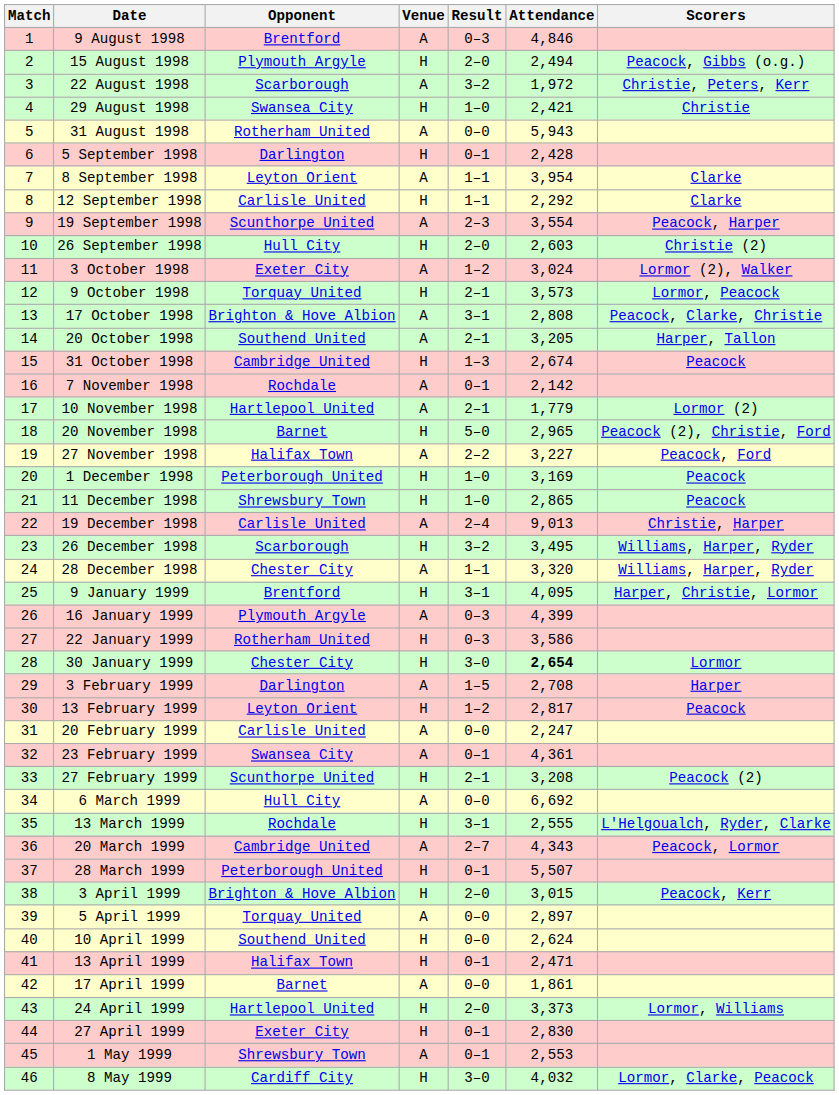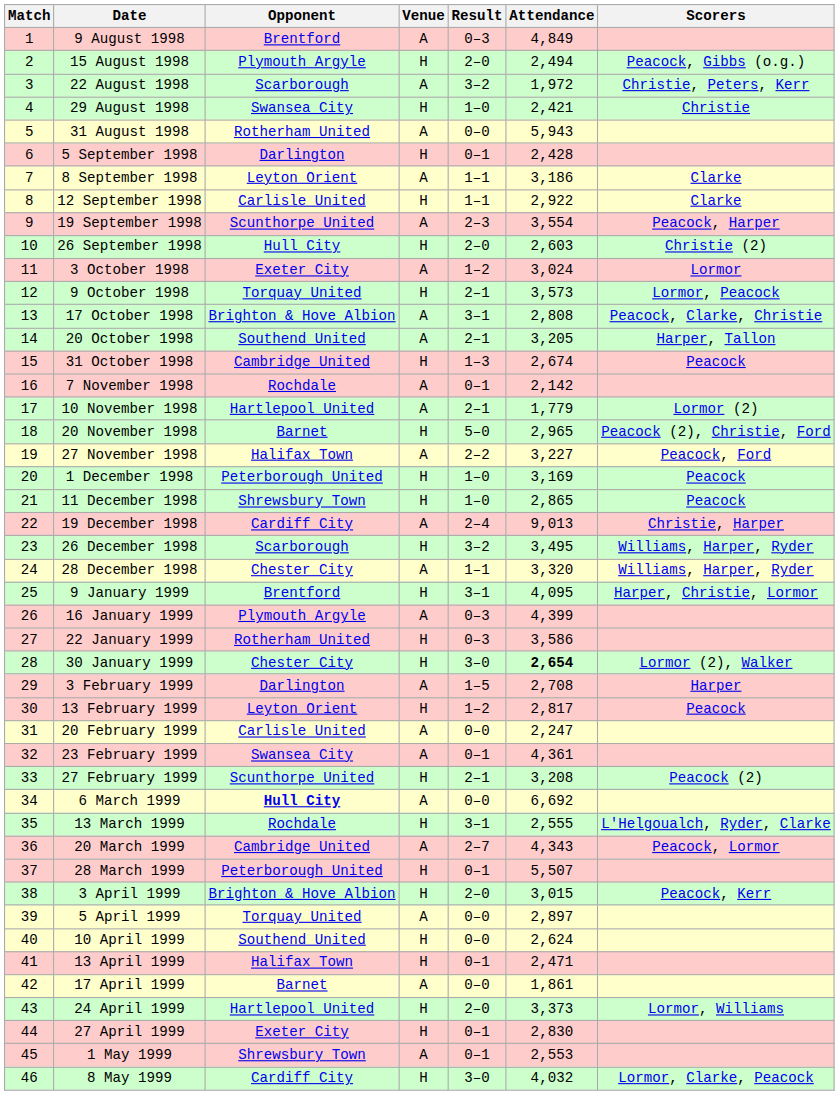 <table class="wikitable " style="font-size:100%; text-align:center">
 <tr>
 <th>Match</th>
 <th>Date</th>
 <th>Opponent</th>
 <th>Venue</th>
 <th>Result</th>
 <th>Attendance</th>
 <th>Scorers</th>
 </tr>
 <tr style="background: #FFCCCC;">
 <td>1</td>
 <td>9 August 1998</td>
 <td><a href='#'>Brentford</a></td>
 <td>A</td>
 <td>0–3</td>
-<td>4,846</td>
+<td>4,849</td>
 <td></td>
 </tr>
 <tr style="background: #CCFFCC;">
 <td>2</td>
 <td>15 August 1998</td>
 <td><a href='#'>Plymouth Argyle</a></td>
 <td>H</td>
 <td>2–0</td>
 <td>2,494</td>
 <td><a href='#'>Peacock</a>, <a href='#'>Gibbs</a> (o.g.)</td>
 </tr>
 <tr style="background: #CCFFCC;">
 <td>3</td>
 <td>22 August 1998</td>
 <td><a href='#'>Scarborough</a></td>
 <td>A</td>
 <td>3–2</td>
 <td>1,972</td>
 <td><a href='#'>Christie</a>, <a href='#'>Peters</a>, <a href='#'>Kerr</a></td>
 </tr>
 <tr style="background: #CCFFCC;">
 <td>4</td>
 <td>29 August 1998</td>
 <td><a href='#'>Swansea City</a></td>
 <td>H</td>
 <td>1–0</td>
 <td>2,421</td>
 <td><a href='#'>Christie</a></td>
 </tr>
 <tr style="background: #FFFFCC;">
 <td>5</td>
 <td>31 August 1998</td>
 <td><a href='#'>Rotherham United</a></td>
 <td>A</td>
 <td>0–0</td>
 <td>5,943</td>
 <td></td>
 </tr>
 <tr style="background: #FFCCCC;">
 <td>6</td>
 <td>5 September 1998</td>
 <td><a href='#'>Darlington</a></td>
 <td>H</td>
 <td>0–1</td>
 <td>2,428</td>
 <td></td>
 </tr>
 <tr style="background: #FFFFCC;">
 <td>7</td>
 <td>8 September 1998</td>
 <td><a href='#'>Leyton Orient</a></td>
 <td>A</td>
 <td>1–1</td>
-<td>3,954</td>
+<td>3,186</td>
 <td><a href='#'>Clarke</a></td>
 </tr>
 <tr style="background: #FFFFCC;">
 <td>8</td>
 <td>12 September 1998</td>
 <td><a href='#'>Carlisle United</a></td>
 <td>H</td>
 <td>1–1</td>
-<td>2,292</td>
+<td>2,922</td>
 <td><a href='#'>Clarke</a></td>
 </tr>
 <tr style="background: #FFCCCC;">
 <td>9</td>
 <td>19 September 1998</td>
 <td><a href='#'>Scunthorpe United</a></td>
 <td>A</td>
 <td>2–3</td>
 <td>3,554</td>
 <td><a href='#'>Peacock</a>, <a href='#'>Harper</a></td>
 </tr>
 <tr style="background: #CCFFCC;">
 <td>10</td>
 <td>26 September 1998</td>
 <td><a href='#'>Hull City</a></td>
 <td>H</td>
 <td>2–0</td>
 <td>2,603</td>
 <td><a href='#'>Christie</a> (2)</td>
 </tr>
 <tr style="background: #FFCCCC;">
 <td>11</td>
 <td>3 October 1998</td>
 <td><a href='#'>Exeter City</a></td>
 <td>A</td>
 <td>1–2</td>
 <td>3,024</td>
-<td><a href='#'>Lormor</a> (2), <a href='#'>Walker</a></td>
+<td><a href='#'>Lormor</a></td>
 </tr>
 <tr style="background: #CCFFCC;">
 <td>12</td>
 <td>9 October 1998</td>
 <td><a href='#'>Torquay United</a></td>
 <td>H</td>
 <td>2–1</td>
 <td>3,573</td>
 <td><a href='#'>Lormor</a>, <a href='#'>Peacock</a></td>
 </tr>
 <tr style="background: #CCFFCC;">
 <td>13</td>
 <td>17 October 1998</td>
 <td><a href='#'>Brighton & Hove Albion</a></td>
 <td>A</td>
 <td>3–1</td>
 <td>2,808</td>
 <td><a href='#'>Peacock</a>, <a href='#'>Clarke</a>, <a href='#'>Christie</a></td>
 </tr>
 <tr style="background: #CCFFCC;">
 <td>14</td>
 <td>20 October 1998</td>
 <td><a href='#'>Southend United</a></td>
 <td>A</td>
 <td>2–1</td>
 <td>3,205</td>
 <td><a href='#'>Harper</a>, <a href='#'>Tallon</a></td>
 </tr>
 <tr style="background: #FFCCCC;">
 <td>15</td>
 <td>31 October 1998</td>
 <td><a href='#'>Cambridge United</a></td>
 <td>H</td>
 <td>1–3</td>
 <td>2,674</td>
 <td><a href='#'>Peacock</a></td>
 </tr>
 <tr style="background: #FFCCCC;">
 <td>16</td>
 <td>7 November 1998</td>
 <td><a href='#'>Rochdale</a></td>
 <td>A</td>
 <td>0–1</td>
 <td>2,142</td>
 <td></td>
 </tr>
 <tr style="background: #CCFFCC;">
 <td>17</td>
 <td>10 November 1998</td>
 <td><a href='#'>Hartlepool United</a></td>
 <td>A</td>
 <td>2–1</td>
 <td>1,779</td>
 <td><a href='#'>Lormor</a> (2)</td>
 </tr>
 <tr style="background: #CCFFCC;">
 <td>18</td>
 <td>20 November 1998</td>
 <td><a href='#'>Barnet</a></td>
 <td>H</td>
 <td>5–0</td>
 <td>2,965</td>
 <td><a href='#'>Peacock</a> (2), <a href='#'>Christie</a>, <a href='#'>Ford</a></td>
 </tr>
 <tr style="background: #FFFFCC;">
 <td>19</td>
 <td>27 November 1998</td>
 <td><a href='#'>Halifax Town</a></td>
 <td>A</td>
 <td>2–2</td>
 <td>3,227</td>
 <td><a href='#'>Peacock</a>, <a href='#'>Ford</a></td>
 </tr>
 <tr style="background: #CCFFCC;">
 <td>20</td>
 <td>1 December 1998</td>
 <td><a href='#'>Peterborough United</a></td>
 <td>H</td>
 <td>1–0</td>
 <td>3,169</td>
 <td><a href='#'>Peacock</a></td>
 </tr>
 <tr style="background: #CCFFCC;">
 <td>21</td>
 <td>11 December 1998</td>
 <td><a href='#'>Shrewsbury Town</a></td>
 <td>H</td>
 <td>1–0</td>
 <td>2,865</td>
 <td><a href='#'>Peacock</a></td>
 </tr>
 <tr style="background: #FFCCCC;">
 <td>22</td>
 <td>19 December 1998</td>
-<td><a href='#'>Carlisle United</a></td>
+<td><a href='#'>Cardiff City</a></td>
 <td>A</td>
 <td>2–4</td>
 <td>9,013</td>
 <td><a href='#'>Christie</a>, <a href='#'>Harper</a></td>
 </tr>
 <tr style="background: #CCFFCC;">
 <td>23</td>
 <td>26 December 1998</td>
 <td><a href='#'>Scarborough</a></td>
 <td>H</td>
 <td>3–2</td>
 <td>3,495</td>
 <td><a href='#'>Williams</a>, <a href='#'>Harper</a>, <a href='#'>Ryder</a></td>
 </tr>
 <tr style="background: #FFFFCC;">
 <td>24</td>
 <td>28 December 1998</td>
 <td><a href='#'>Chester City</a></td>
 <td>A</td>
 <td>1–1</td>
 <td>3,320</td>
 <td><a href='#'>Williams</a>, <a href='#'>Harper</a>, <a href='#'>Ryder</a></td>
 </tr>
 <tr style="background: #CCFFCC;">
 <td>25</td>
 <td>9 January 1999</td>
 <td><a href='#'>Brentford</a></td>
 <td>H</td>
 <td>3–1</td>
 <td>4,095</td>
 <td><a href='#'>Harper</a>, <a href='#'>Christie</a>, <a href='#'>Lormor</a></td>
 </tr>
 <tr style="background: #FFCCCC;">
 <td>26</td>
 <td>16 January 1999</td>
 <td><a href='#'>Plymouth Argyle</a></td>
 <td>A</td>
 <td>0–3</td>
 <td>4,399</td>
 <td></td>
 </tr>
 <tr style="background: #FFCCCC;">
 <td>27</td>
 <td>22 January 1999</td>
 <td><a href='#'>Rotherham United</a></td>
 <td>H</td>
 <td>0–3</td>
 <td>3,586</td>
 <td></td>
 </tr>
 <tr style="background: #CCFFCC;">
 <td>28</td>
 <td>30 January 1999</td>
 <td><a href='#'>Chester City</a></td>
 <td>H</td>
 <td>3–0</td>
 <td><strong>2,654</strong></td>
-<td><a href='#'>Lormor</a></td>
+<td><a href='#'>Lormor</a> (2), <a href='#'>Walker</a></td>
 </tr>
 <tr style="background: #FFCCCC;">
 <td>29</td>
 <td>3 February 1999</td>
 <td><a href='#'>Darlington</a></td>
 <td>A</td>
 <td>1–5</td>
 <td>2,708</td>
 <td><a href='#'>Harper</a></td>
 </tr>
 <tr style="background: #FFCCCC;">
 <td>30</td>
 <td>13 February 1999</td>
 <td><a href='#'>Leyton Orient</a></td>
 <td>H</td>
 <td>1–2</td>
 <td>2,817</td>
 <td><a href='#'>Peacock</a></td>
 </tr>
 <tr style="background: #FFFFCC;">
 <td>31</td>
 <td>20 February 1999</td>
 <td><a href='#'>Carlisle United</a></td>
 <td>A</td>
 <td>0–0</td>
 <td>2,247</td>
 <td></td>
 </tr>
 <tr style="background: #FFCCCC;">
 <td>32</td>
 <td>23 February 1999</td>
 <td><a href='#'>Swansea City</a></td>
 <td>A</td>
 <td>0–1</td>
 <td>4,361</td>
 <td></td>
 </tr>
 <tr style="background: #CCFFCC;">
 <td>33</td>
 <td>27 February 1999</td>
 <td><a href='#'>Scunthorpe United</a></td>
 <td>H</td>
 <td>2–1</td>
 <td>3,208</td>
 <td><a href='#'>Peacock</a> (2)</td>
 </tr>
 <tr style="background: #FFFFCC;">
 <td>34</td>
 <td>6 March 1999</td>
-<td><a href='#'>Hull City</a></td>
+<td><strong><a href='#'>Hull City</a></strong></td>
 <td>A</td>
 <td>0–0</td>
 <td>6,692</td>
 <td></td>
 </tr>
 <tr style="background: #CCFFCC;">
 <td>35</td>
 <td>13 March 1999</td>
 <td><a href='#'>Rochdale</a></td>
 <td>H</td>
 <td>3–1</td>
 <td>2,555</td>
 <td><a href='#'>L'Helgoualch</a>, <a href='#'>Ryder</a>, <a href='#'>Clarke</a></td>
 </tr>
 <tr style="background: #FFCCCC;">
 <td>36</td>
 <td>20 March 1999</td>
 <td><a href='#'>Cambridge United</a></td>
 <td>A</td>
 <td>2–7</td>
 <td>4,343</td>
 <td><a href='#'>Peacock</a>, <a href='#'>Lormor</a></td>
 </tr>
 <tr style="background: #FFCCCC;">
 <td>37</td>
 <td>28 March 1999</td>
 <td><a href='#'>Peterborough United</a></td>
 <td>H</td>
 <td>0–1</td>
 <td>5,507</td>
 <td></td>
 </tr>
 <tr style="background: #CCFFCC;">
 <td>38</td>
 <td>3 April 1999</td>
 <td><a href='#'>Brighton & Hove Albion</a></td>
 <td>H</td>
 <td>2–0</td>
 <td>3,015</td>
 <td><a href='#'>Peacock</a>, <a href='#'>Kerr</a></td>
 </tr>
 <tr style="background: #FFFFCC;">
 <td>39</td>
 <td>5 April 1999</td>
 <td><a href='#'>Torquay United</a></td>
 <td>A</td>
 <td>0–0</td>
 <td>2,897</td>
 <td></td>
 </tr>
 <tr style="background: #FFFFCC;">
 <td>40</td>
 <td>10 April 1999</td>
 <td><a href='#'>Southend United</a></td>
 <td>H</td>
 <td>0–0</td>
 <td>2,624</td>
 <td></td>
 </tr>
 <tr style="background: #FFCCCC;">
 <td>41</td>
 <td>13 April 1999</td>
 <td><a href='#'>Halifax Town</a></td>
 <td>H</td>
 <td>0–1</td>
 <td>2,471</td>
 <td></td>
 </tr>
 <tr style="background: #FFFFCC;">
 <td>42</td>
 <td>17 April 1999</td>
 <td><a href='#'>Barnet</a></td>
 <td>A</td>
 <td>0–0</td>
 <td>1,861</td>
 <td></td>
 </tr>
 <tr style="background: #CCFFCC;">
 <td>43</td>
 <td>24 April 1999</td>
 <td><a href='#'>Hartlepool United</a></td>
 <td>H</td>
 <td>2–0</td>
 <td>3,373</td>
 <td><a href='#'>Lormor</a>, <a href='#'>Williams</a></td>
 </tr>
 <tr style="background: #FFCCCC;">
 <td>44</td>
 <td>27 April 1999</td>
 <td><a href='#'>Exeter City</a></td>
 <td>H</td>
 <td>0–1</td>
 <td>2,830</td>
 <td></td>
 </tr>
 <tr style="background: #FFCCCC;">
 <td>45</td>
 <td>1 May 1999</td>
 <td><a href='#'>Shrewsbury Town</a></td>
 <td>A</td>
 <td>0–1</td>
 <td>2,553</td>
 <td></td>
 </tr>
 <tr style="background: #CCFFCC;">
 <td>46</td>
 <td>8 May 1999</td>
 <td><a href='#'>Cardiff City</a></td>
 <td>H</td>
 <td>3–0</td>
 <td>4,032</td>
 <td><a href='#'>Lormor</a>, <a href='#'>Clarke</a>, <a href='#'>Peacock</a></td>
 </tr>
 </table>
